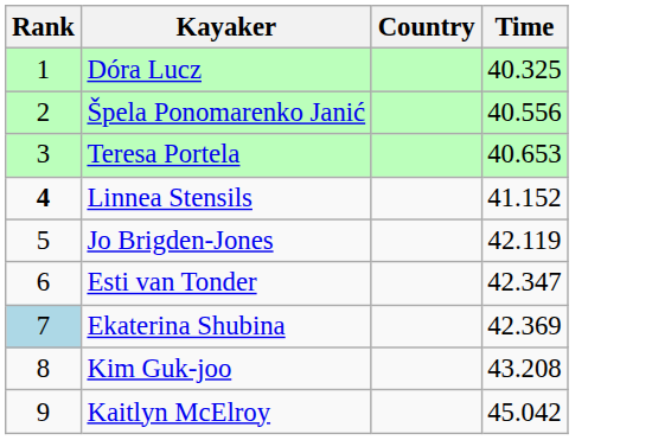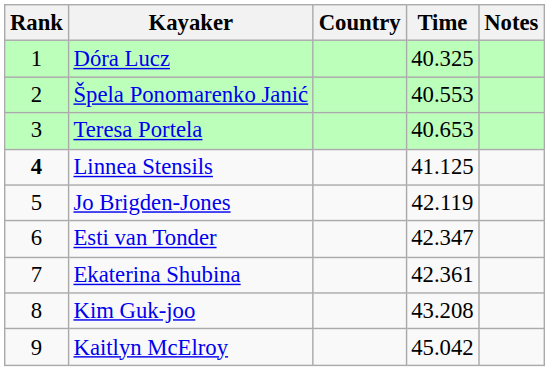 <table class="wikitable" style="text-align:center">
 <tr>
 <th>Rank</th>
 <th>Kayaker</th>
 <th>Country</th>
 <th>Time</th>
+<th>Notes</th>
 </tr>
 <tr bgcolor=bbffbb>
 <td>1</td>
 <td align="left"><a href='#'>Dóra Lucz</a></td>
 <td align="left"></td>
 <td>40.325</td>
+<td></td>
 </tr>
 <tr bgcolor=bbffbb>
 <td>2</td>
 <td align="left"><a href='#'>Špela Ponomarenko Janić</a></td>
 <td align="left"></td>
-<td>40.556</td>
+<td>40.553</td>
+<td></td>
 </tr>
 <tr bgcolor=bbffbb>
 <td>3</td>
 <td align="left"><a href='#'>Teresa Portela</a></td>
 <td align="left"></td>
 <td>40.653</td>
+<td></td>
 </tr>
 <tr>
 <td><strong>4</strong></td>
 <td align="left"><a href='#'>Linnea Stensils</a></td>
 <td align="left"></td>
-<td>41.152</td>
+<td>41.125</td>
+<td></td>
 </tr>
 <tr>
 <td>5</td>
 <td align="left"><a href='#'>Jo Brigden-Jones</a></td>
 <td align="left"></td>
 <td>42.119</td>
+<td></td>
 </tr>
 <tr>
 <td>6</td>
 <td align="left"><a href='#'>Esti van Tonder</a></td>
 <td align="left"></td>
 <td>42.347</td>
+<td></td>
 </tr>
 <tr>
-<td style="background: lightblue;">7</td>
+<td>7</td>
 <td align="left"><a href='#'>Ekaterina Shubina</a></td>
 <td align="left"></td>
-<td>42.369</td>
+<td>42.361</td>
+<td></td>
 </tr>
 <tr>
 <td>8</td>
 <td align="left"><a href='#'>Kim Guk-joo</a></td>
 <td align="left"></td>
 <td>43.208</td>
+<td></td>
 </tr>
 <tr>
 <td>9</td>
 <td align="left"><a href='#'>Kaitlyn McElroy</a></td>
 <td align="left"></td>
 <td>45.042</td>
+<td></td>
 </tr>
 </table>
